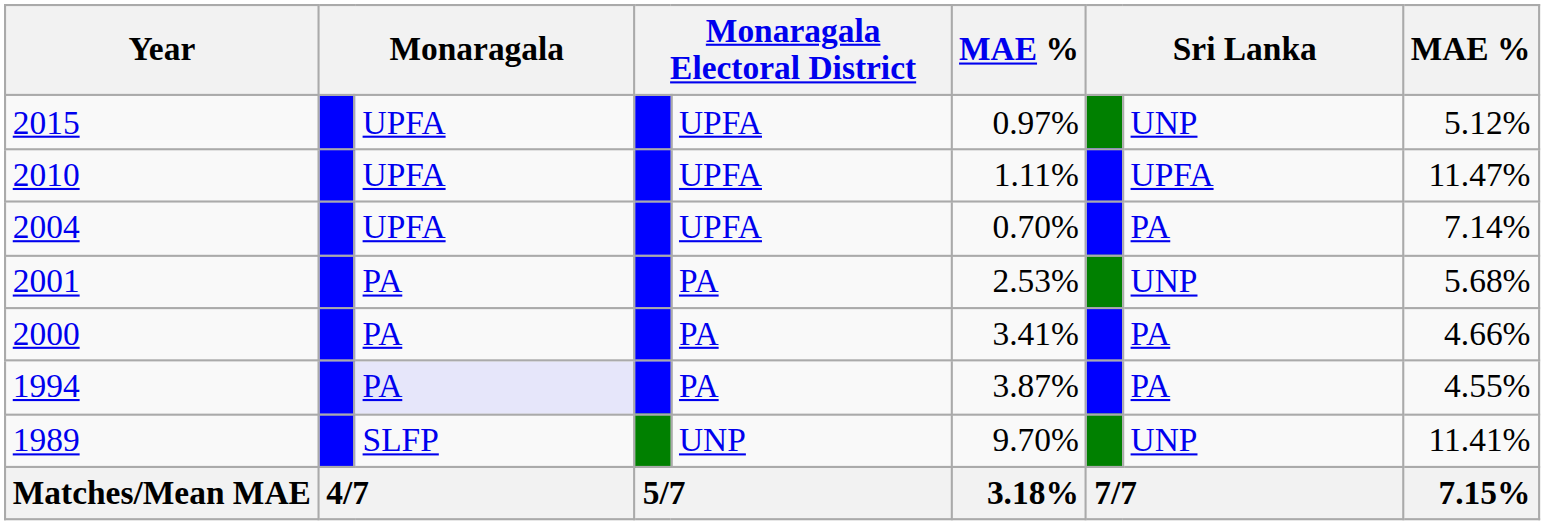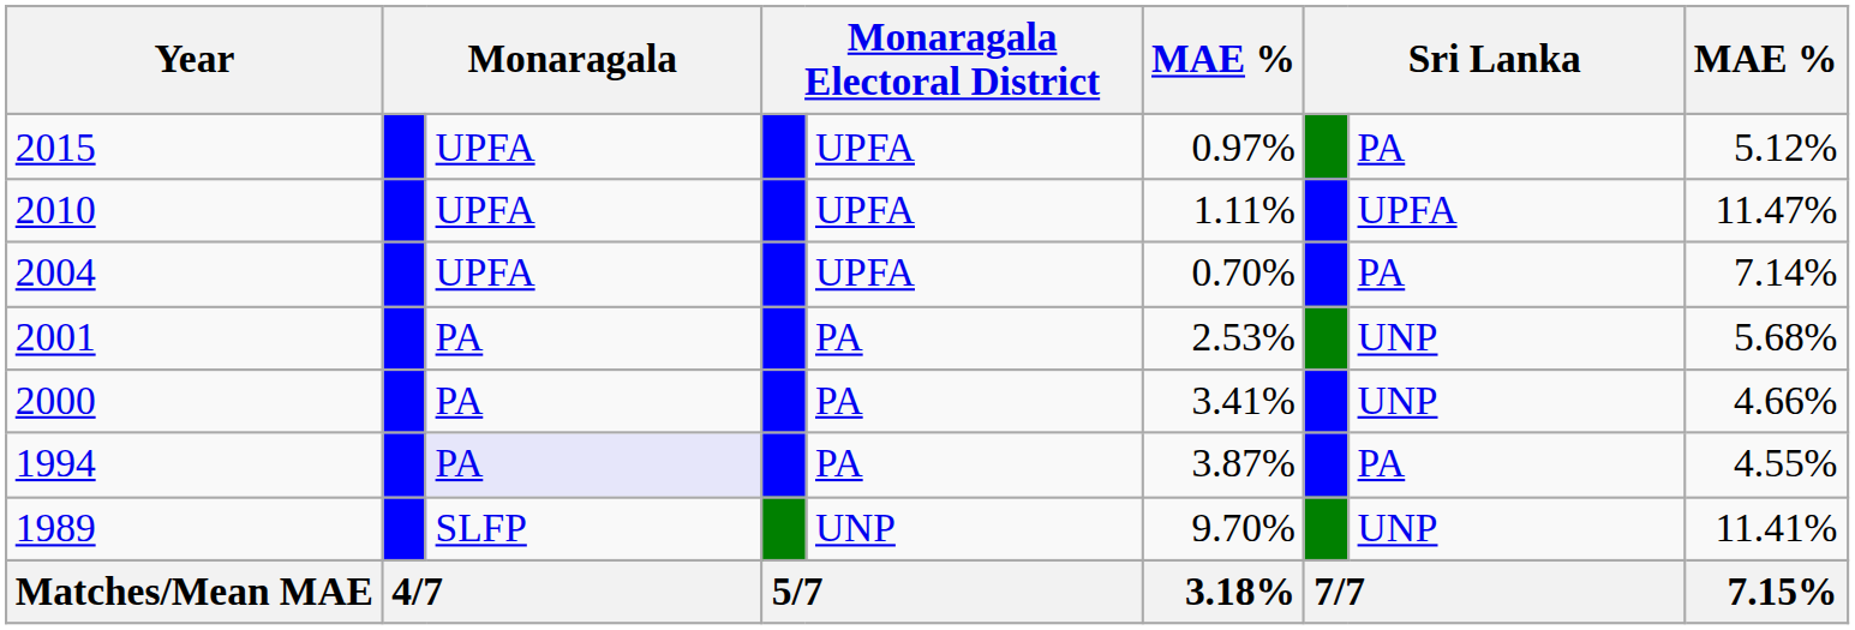 <table class="wikitable">
 <tr>
 <th>Year</th>
 <th colspan="2" width="144px">Monaragala</th>
 <th colspan="2" width="144px"><a href='#'>Monaragala Electoral District</a></th>
 <th><a href='#'>MAE</a> %</th>
 <th colspan="2" width="144px">Sri Lanka</th>
 <th>MAE %</th>
 </tr>
 <tr>
 <td><a href='#'>2015</a></td>
 <td style="background-color:blue;" width="10px"></td>
 <td style="text-align:left;"><a href='#'>UPFA</a></td>
 <td style="background-color:blue;" width="10px"></td>
 <td style="text-align:left;"><a href='#'>UPFA</a></td>
 <td style="text-align:right;">0.97%</td>
 <td style="background-color:green;" width="10px"></td>
-<td style="text-align:left;"><a href='#'>UNP</a></td>
+<td style="text-align:left;"><a href='#'>PA</a></td>
 <td style="text-align:right;">5.12%</td>
 </tr>
 <tr>
 <td><a href='#'>2010</a></td>
 <td style="background-color:blue;" width="10px"></td>
 <td style="text-align:left;"><a href='#'>UPFA</a></td>
 <td style="background-color:blue;" width="10px"></td>
 <td style="text-align:left;"><a href='#'>UPFA</a></td>
 <td style="text-align:right;">1.11%</td>
 <td style="background-color:blue;" width="10px"></td>
 <td style="text-align:left;"><a href='#'>UPFA</a></td>
 <td style="text-align:right;">11.47%</td>
 </tr>
 <tr>
 <td><a href='#'>2004</a></td>
 <td style="background-color:blue;" width="10px"></td>
 <td style="text-align:left;"><a href='#'>UPFA</a></td>
 <td style="background-color:blue;" width="10px"></td>
 <td style="text-align:left;"><a href='#'>UPFA</a></td>
 <td style="text-align:right;">0.70%</td>
 <td style="background-color:blue;" width="10px"></td>
 <td style="text-align:left;"><a href='#'>PA</a></td>
 <td style="text-align:right;">7.14%</td>
 </tr>
 <tr>
 <td><a href='#'>2001</a></td>
 <td style="background-color:blue;" width="10px"></td>
 <td style="text-align:left;"><a href='#'>PA</a></td>
 <td style="background-color:blue;" width="10px"></td>
 <td style="text-align:left;"><a href='#'>PA</a></td>
 <td style="text-align:right;">2.53%</td>
 <td style="background-color:green;" width="10px"></td>
 <td style="text-align:left;"><a href='#'>UNP</a></td>
 <td style="text-align:right;">5.68%</td>
 </tr>
 <tr>
 <td><a href='#'>2000</a></td>
 <td style="background-color:blue;" width="10px"></td>
 <td style="text-align:left;"><a href='#'>PA</a></td>
 <td style="background-color:blue;" width="10px"></td>
 <td style="text-align:left;"><a href='#'>PA</a></td>
 <td style="text-align:right;">3.41%</td>
 <td style="background-color:blue;" width="10px"></td>
-<td style="text-align:left;"><a href='#'>PA</a></td>
+<td style="text-align:left;"><a href='#'>UNP</a></td>
 <td style="text-align:right;">4.66%</td>
 </tr>
 <tr>
 <td><a href='#'>1994</a></td>
 <td style="background-color:blue;" width="10px"></td>
 <td style="background: lavender; text-align:left;"><a href='#'>PA</a></td>
 <td style="background-color:blue;" width="10px"></td>
 <td style="text-align:left;"><a href='#'>PA</a></td>
 <td style="text-align:right;">3.87%</td>
 <td style="background-color:blue;" width="10px"></td>
 <td style="text-align:left;"><a href='#'>PA</a></td>
 <td style="text-align:right;">4.55%</td>
 </tr>
 <tr>
 <td><a href='#'>1989</a></td>
 <td style="background-color:blue;" width="10px"></td>
 <td style="text-align:left;"><a href='#'>SLFP</a></td>
 <td style="background-color:green;" width="10px"></td>
 <td style="text-align:left;"><a href='#'>UNP</a></td>
 <td style="text-align:right;">9.70%</td>
 <td style="background-color:green;" width="10px"></td>
 <td style="text-align:left;"><a href='#'>UNP</a></td>
 <td style="text-align:right;">11.41%</td>
 </tr>
 <tr>
 <th>Matches/Mean MAE</th>
 <th style="text-align:left;"colspan="2" width="144px">4/7</th>
 <th style="text-align:left;"colspan="2" width="144px">5/7</th>
 <th style="text-align:right;">3.18%</th>
 <th style="text-align:left;"colspan="2" width="144px">7/7</th>
 <th style="text-align:right;">7.15%</th>
 </tr>
 </table>
